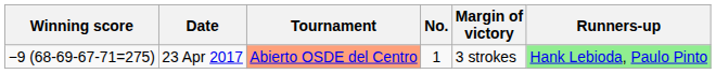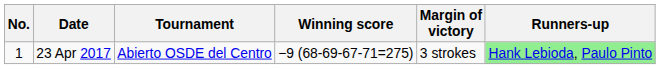 <table class="wikitable" style="font-size:95%;">
 <tr>
-<th>Winning score</th>
+<th>No.</th>
 <th>Date</th>
 <th>Tournament</th>
-<th>No.</th>
+<th>Winning score</th>
 <th>Margin of<br>victory</th>
 <th>Runners-up</th>
 </tr>
 <tr>
+<td align=center>1</td>
+<td align=right>23 Apr <a href='#'>2017</a></td>
+<td><a href='#'>Abierto OSDE del Centro</a></td>
 <td>−9 (68-69-67-71=275)</td>
-<td align=right>23 Apr <a href='#'>2017</a></td>
-<td style="background: lightsalmon;"><a href='#'>Abierto OSDE del Centro</a></td>
-<td align=center>1</td>
 <td>3 strokes</td>
 <td style="background: lightgreen;"> <a href='#'>Hank Lebioda</a>,  <a href='#'>Paulo Pinto</a></td>
 </tr>
 </table>
